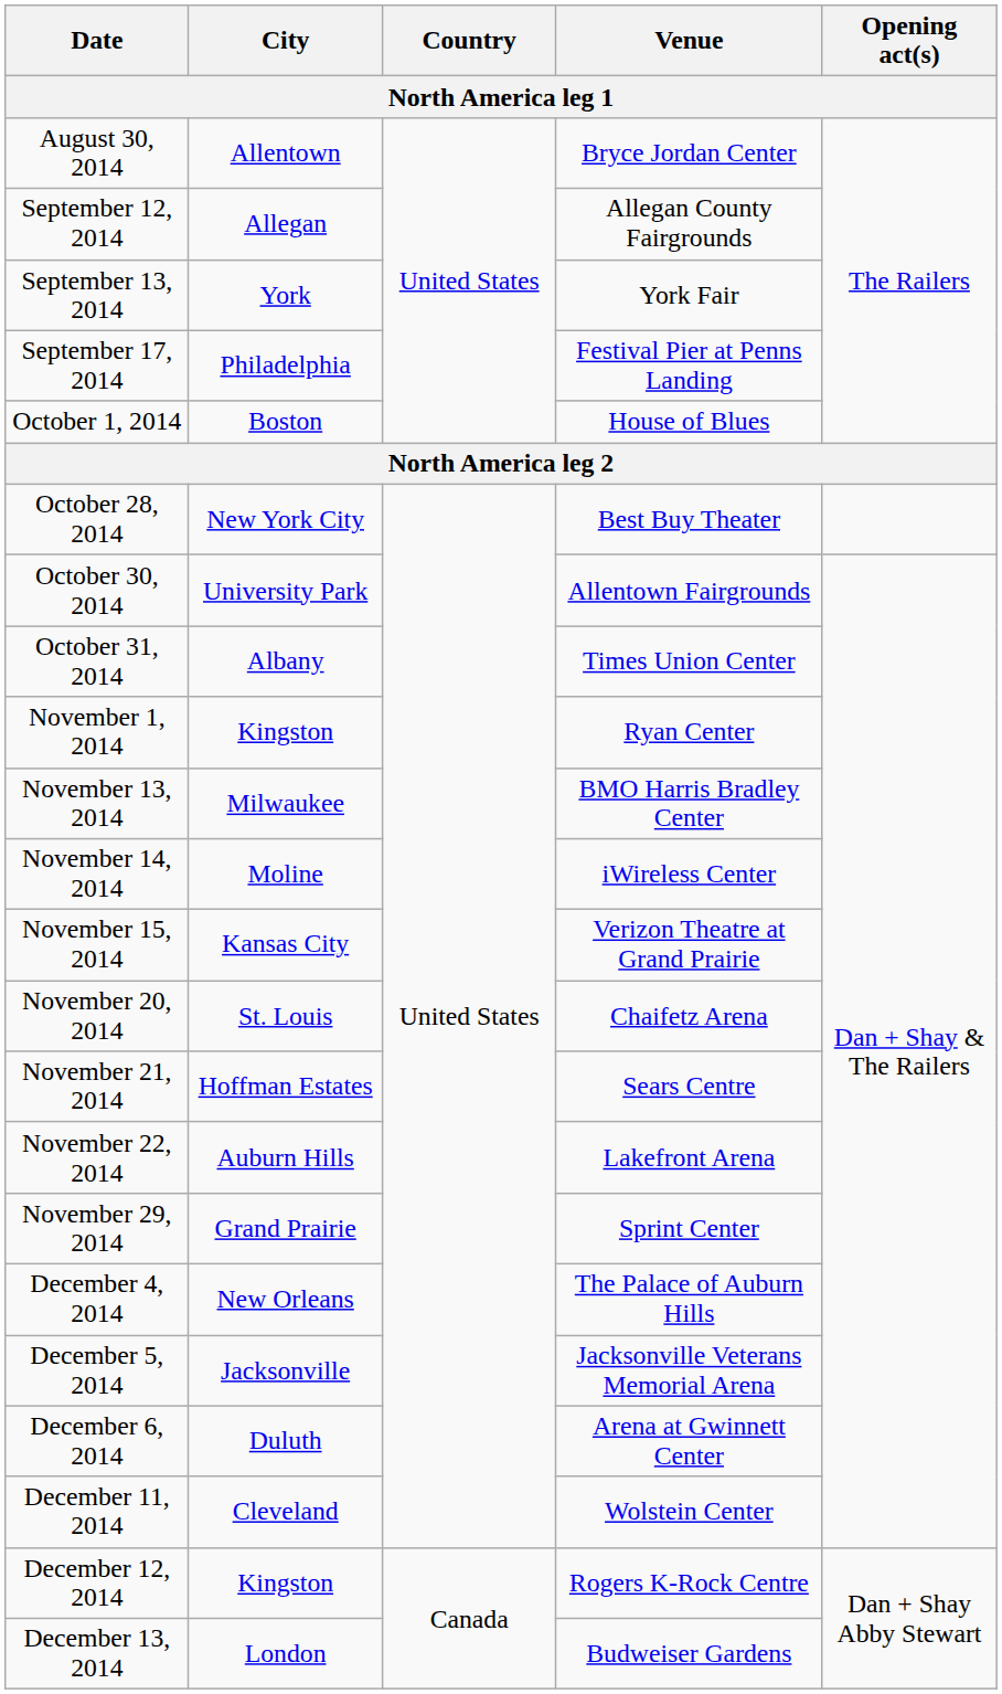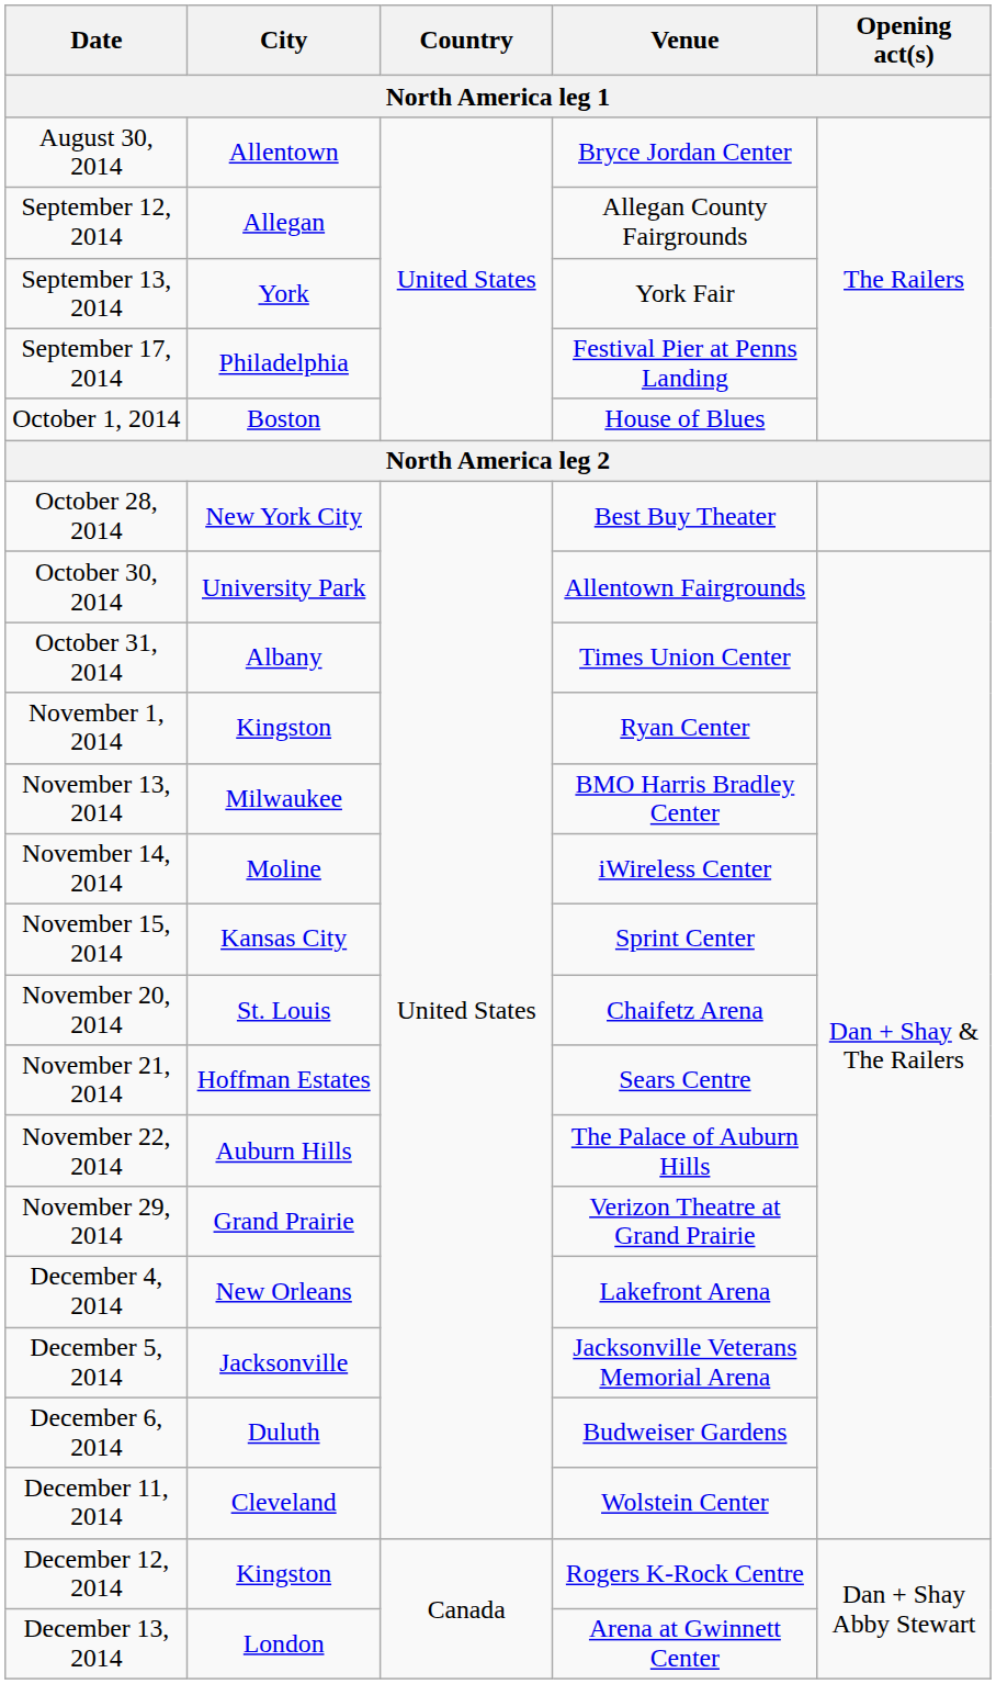 <table class="wikitable" style="text-align:center;">
 <tr>
 <th style="width:150px;">Date</th>
 <th style="width:150px;">City</th>
 <th style="width:150px;">Country</th>
 <th style="width:250px;">Venue</th>
 <th style="width:150px;">Opening act(s)</th>
 </tr>
 <tr>
 <th colspan="5">North America leg 1</th>
 </tr>
 <tr>
 <td>August 30, 2014</td>
 <td><a href='#'>Allentown</a></td>
 <td rowspan="5"><a href='#'>United States</a></td>
 <td><a href='#'>Bryce Jordan Center</a></td>
 <td rowspan="5"><a href='#'>The Railers</a></td>
 </tr>
 <tr>
 <td>September 12, 2014</td>
 <td><a href='#'>Allegan</a></td>
 <td>Allegan County Fairgrounds</td>
 </tr>
 <tr>
 <td>September 13, 2014</td>
 <td><a href='#'>York</a></td>
 <td>York Fair</td>
 </tr>
 <tr>
 <td>September 17, 2014</td>
 <td><a href='#'>Philadelphia</a></td>
 <td><a href='#'>Festival Pier at Penns Landing</a></td>
 </tr>
 <tr>
 <td>October 1, 2014</td>
 <td><a href='#'>Boston</a></td>
 <td><a href='#'>House of Blues</a></td>
 </tr>
 <tr>
 <th colspan="5">North America leg 2</th>
 </tr>
 <tr>
 <td>October 28, 2014</td>
 <td><a href='#'>New York City</a></td>
 <td rowspan="15">United States</td>
 <td><a href='#'>Best Buy Theater</a></td>
 <td></td>
 </tr>
 <tr>
 <td>October 30, 2014</td>
 <td><a href='#'>University Park</a></td>
 <td><a href='#'>Allentown Fairgrounds</a></td>
 <td rowspan="14"><a href='#'>Dan + Shay</a> & The Railers</td>
 </tr>
 <tr>
 <td>October 31, 2014</td>
 <td><a href='#'>Albany</a></td>
 <td><a href='#'>Times Union Center</a></td>
 </tr>
 <tr>
 <td>November 1, 2014</td>
 <td><a href='#'>Kingston</a></td>
 <td><a href='#'>Ryan Center</a></td>
 </tr>
 <tr>
 <td>November 13, 2014</td>
 <td><a href='#'>Milwaukee</a></td>
 <td><a href='#'>BMO Harris Bradley Center</a></td>
 </tr>
 <tr>
 <td>November 14, 2014</td>
 <td><a href='#'>Moline</a></td>
 <td><a href='#'>iWireless Center</a></td>
 </tr>
 <tr>
 <td>November 15, 2014</td>
 <td><a href='#'>Kansas City</a></td>
-<td><a href='#'>Verizon Theatre at Grand Prairie</a></td>
+<td><a href='#'>Sprint Center</a></td>
 </tr>
 <tr>
 <td>November 20, 2014</td>
 <td><a href='#'>St. Louis</a></td>
 <td><a href='#'>Chaifetz Arena</a></td>
 </tr>
 <tr>
 <td>November 21, 2014</td>
 <td><a href='#'>Hoffman Estates</a></td>
 <td><a href='#'>Sears Centre</a></td>
 </tr>
 <tr>
 <td>November 22, 2014</td>
 <td><a href='#'>Auburn Hills</a></td>
-<td><a href='#'>Lakefront Arena</a></td>
+<td><a href='#'>The Palace of Auburn Hills</a></td>
 </tr>
 <tr>
 <td>November 29, 2014</td>
 <td><a href='#'>Grand Prairie</a></td>
-<td><a href='#'>Sprint Center</a></td>
+<td><a href='#'>Verizon Theatre at Grand Prairie</a></td>
 </tr>
 <tr>
 <td>December 4, 2014</td>
 <td><a href='#'>New Orleans</a></td>
-<td><a href='#'>The Palace of Auburn Hills</a></td>
+<td><a href='#'>Lakefront Arena</a></td>
 </tr>
 <tr>
 <td>December 5, 2014</td>
 <td><a href='#'>Jacksonville</a></td>
 <td><a href='#'>Jacksonville Veterans Memorial Arena</a></td>
 </tr>
 <tr>
 <td>December 6, 2014</td>
 <td><a href='#'>Duluth</a></td>
-<td><a href='#'>Arena at Gwinnett Center</a></td>
+<td><a href='#'>Budweiser Gardens</a></td>
 </tr>
 <tr>
 <td>December 11, 2014</td>
 <td><a href='#'>Cleveland</a></td>
 <td><a href='#'>Wolstein Center</a></td>
 </tr>
 <tr>
 <td>December 12, 2014</td>
 <td><a href='#'>Kingston</a></td>
 <td rowspan="2">Canada</td>
 <td><a href='#'>Rogers K-Rock Centre</a></td>
 <td rowspan="2">Dan + Shay <br>Abby Stewart</td>
 </tr>
 <tr>
 <td>December 13, 2014</td>
 <td><a href='#'>London</a></td>
-<td><a href='#'>Budweiser Gardens</a></td>
+<td><a href='#'>Arena at Gwinnett Center</a></td>
 </tr>
 </table>
